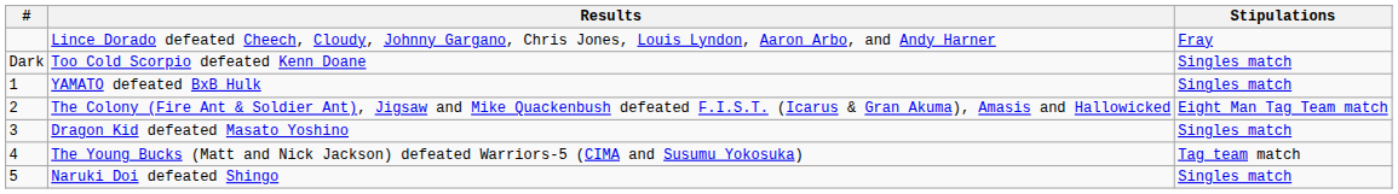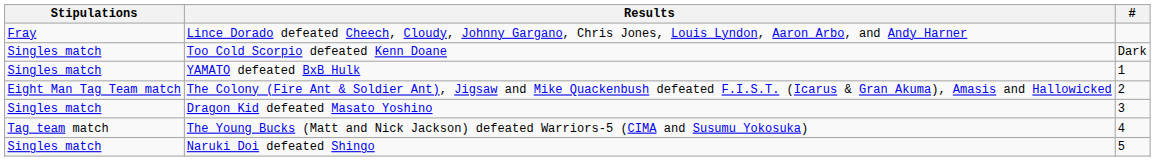 <table style="font-size: 85%" class="wikitable">
 <tr>
+<th><strong>Stipulations</strong><br></th>
+<th><strong>Results</strong></th>
 <th><strong>#</strong></th>
-<th><strong>Results</strong></th>
-<th><strong>Stipulations</strong><br></th>
 </tr>
 <tr>
+<td><a href='#'>Fray</a></td>
+<td><a href='#'>Lince Dorado</a> defeated <a href='#'>Cheech</a>, <a href='#'>Cloudy</a>, <a href='#'>Johnny Gargano</a>, Chris Jones, <a href='#'>Louis Lyndon</a>, <a href='#'>Aaron Arbo</a>, and <a href='#'>Andy Harner</a></td>
 <td></td>
-<td><a href='#'>Lince Dorado</a> defeated <a href='#'>Cheech</a>, <a href='#'>Cloudy</a>, <a href='#'>Johnny Gargano</a>, Chris Jones, <a href='#'>Louis Lyndon</a>, <a href='#'>Aaron Arbo</a>, and <a href='#'>Andy Harner</a></td>
-<td><a href='#'>Fray</a></td>
 </tr>
 <tr>
+<td><a href='#'>Singles match</a></td>
+<td><a href='#'>Too Cold Scorpio</a> defeated <a href='#'>Kenn Doane</a></td>
 <td>Dark</td>
-<td><a href='#'>Too Cold Scorpio</a> defeated <a href='#'>Kenn Doane</a></td>
-<td><a href='#'>Singles match</a></td>
 </tr>
 <tr>
+<td><a href='#'>Singles match</a></td>
+<td><a href='#'>YAMATO</a> defeated <a href='#'>BxB Hulk</a></td>
 <td>1</td>
-<td><a href='#'>YAMATO</a> defeated <a href='#'>BxB Hulk</a></td>
-<td><a href='#'>Singles match</a></td>
 </tr>
 <tr>
+<td><a href='#'>Eight Man Tag Team match</a></td>
+<td><a href='#'>The Colony (Fire Ant & Soldier Ant)</a>, <a href='#'>Jigsaw</a> and <a href='#'>Mike Quackenbush</a> defeated <a href='#'>F.I.S.T.</a> (<a href='#'>Icarus</a> & <a href='#'>Gran Akuma</a>), <a href='#'>Amasis</a> and <a href='#'>Hallowicked</a></td>
 <td>2</td>
-<td><a href='#'>The Colony (Fire Ant & Soldier Ant)</a>, <a href='#'>Jigsaw</a> and <a href='#'>Mike Quackenbush</a> defeated <a href='#'>F.I.S.T.</a> (<a href='#'>Icarus</a> & <a href='#'>Gran Akuma</a>), <a href='#'>Amasis</a> and <a href='#'>Hallowicked</a></td>
-<td><a href='#'>Eight Man Tag Team match</a></td>
 </tr>
 <tr>
+<td><a href='#'>Singles match</a></td>
+<td><a href='#'>Dragon Kid</a> defeated <a href='#'>Masato Yoshino</a></td>
 <td>3</td>
-<td><a href='#'>Dragon Kid</a> defeated <a href='#'>Masato Yoshino</a></td>
-<td><a href='#'>Singles match</a></td>
 </tr>
 <tr>
+<td><a href='#'>Tag team</a> match</td>
+<td><a href='#'>The Young Bucks</a> (Matt and Nick Jackson) defeated Warriors-5 (<a href='#'>CIMA</a> and <a href='#'>Susumu Yokosuka</a>)</td>
 <td>4</td>
-<td><a href='#'>The Young Bucks</a> (Matt and Nick Jackson) defeated Warriors-5 (<a href='#'>CIMA</a> and <a href='#'>Susumu Yokosuka</a>)</td>
-<td><a href='#'>Tag team</a> match</td>
 </tr>
 <tr>
+<td><a href='#'>Singles match</a></td>
+<td><a href='#'>Naruki Doi</a> defeated <a href='#'>Shingo</a></td>
 <td>5</td>
-<td><a href='#'>Naruki Doi</a> defeated <a href='#'>Shingo</a></td>
-<td><a href='#'>Singles match</a></td>
 </tr>
 </table>
